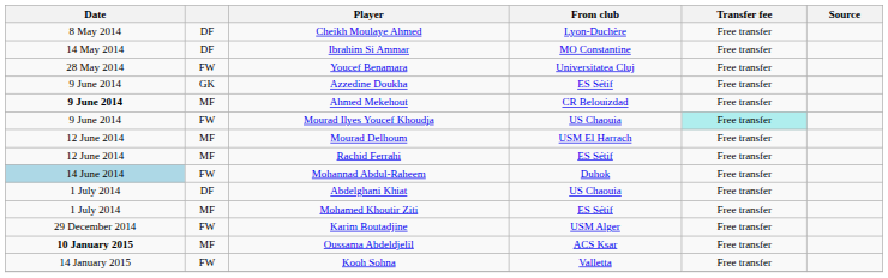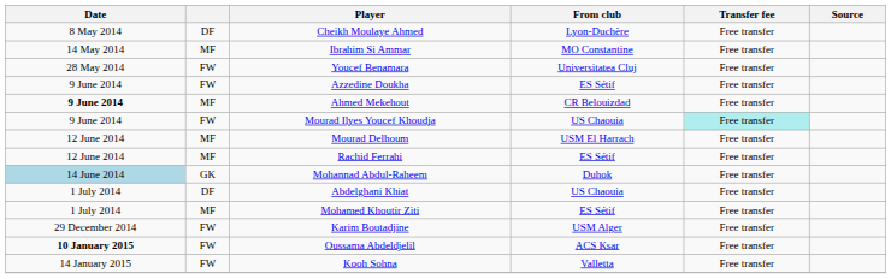 <table class="wikitable sortable" style="width:70%; text-align:center; font-size:85%; text-align:centre;">
 <tr>
 <th>Date</th>
 <th></th>
 <th>Player</th>
 <th>From club</th>
 <th>Transfer fee</th>
 <th>Source</th>
 </tr>
 <tr>
 <td>8 May 2014</td>
 <td>DF</td>
 <td> <a href='#'>Cheikh Moulaye Ahmed</a></td>
 <td> <a href='#'>Lyon-Duchère</a></td>
 <td>Free transfer</td>
 <td></td>
 </tr>
 <tr>
 <td>14 May 2014</td>
-<td>DF</td>
+<td>MF</td>
 <td> <a href='#'>Ibrahim Si Ammar</a></td>
 <td><a href='#'>MO Constantine</a></td>
 <td>Free transfer</td>
 <td></td>
 </tr>
 <tr>
 <td>28 May 2014</td>
 <td>FW</td>
 <td> <a href='#'>Youcef Benamara</a></td>
 <td> <a href='#'>Universitatea Cluj</a></td>
 <td>Free transfer</td>
 <td></td>
 </tr>
 <tr>
 <td>9 June 2014</td>
-<td>GK</td>
+<td>FW</td>
 <td> <a href='#'>Azzedine Doukha</a></td>
 <td><a href='#'>ES Sétif</a></td>
 <td>Free transfer</td>
 <td></td>
 </tr>
 <tr>
 <td><strong>9 June 2014</strong></td>
 <td>MF</td>
 <td> <a href='#'>Ahmed Mekehout</a></td>
 <td><a href='#'>CR Belouizdad</a></td>
 <td>Free transfer</td>
 <td></td>
 </tr>
 <tr>
 <td>9 June 2014</td>
 <td>FW</td>
 <td> <a href='#'>Mourad Ilyes Youcef Khoudja</a></td>
 <td><a href='#'>US Chaouia</a></td>
 <td style="background: paleturquoise;">Free transfer</td>
 <td></td>
 </tr>
 <tr>
 <td>12 June 2014</td>
 <td>MF</td>
 <td> <a href='#'>Mourad Delhoum</a></td>
 <td><a href='#'>USM El Harrach</a></td>
 <td>Free transfer</td>
 <td></td>
 </tr>
 <tr>
 <td>12 June 2014</td>
 <td>MF</td>
 <td> <a href='#'>Rachid Ferrahi</a></td>
 <td><a href='#'>ES Sétif</a></td>
 <td>Free transfer</td>
 <td></td>
 </tr>
 <tr>
 <td style="background: lightblue;">14 June 2014</td>
-<td>FW</td>
+<td>GK</td>
 <td> <a href='#'>Mohannad Abdul-Raheem</a></td>
 <td> <a href='#'>Duhok</a></td>
 <td>Free transfer</td>
 <td></td>
 </tr>
 <tr>
 <td>1 July 2014</td>
 <td>DF</td>
 <td> <a href='#'>Abdelghani Khiat</a></td>
 <td><a href='#'>US Chaouia</a></td>
 <td>Free transfer</td>
 <td></td>
 </tr>
 <tr>
 <td>1 July 2014</td>
 <td>MF</td>
 <td> <a href='#'>Mohamed Khoutir Ziti</a></td>
 <td><a href='#'>ES Sétif</a></td>
 <td>Free transfer</td>
 <td></td>
 </tr>
 <tr>
 <td>29 December 2014</td>
 <td>FW</td>
 <td> <a href='#'>Karim Boutadjine</a></td>
 <td><a href='#'>USM Alger</a></td>
 <td>Free transfer</td>
 <td></td>
 </tr>
 <tr>
 <td><strong>10 January 2015</strong></td>
-<td>MF</td>
+<td>FW</td>
 <td> <a href='#'>Oussama Abdeldjelil</a></td>
 <td> <a href='#'>ACS Ksar</a></td>
 <td>Free transfer</td>
 <td></td>
 </tr>
 <tr>
 <td>14 January 2015</td>
 <td>FW</td>
 <td> <a href='#'>Kooh Sohna</a></td>
 <td> <a href='#'>Valletta</a></td>
 <td>Free transfer</td>
 <td></td>
 </tr>
 <tr>
 </tr>
 </table>
